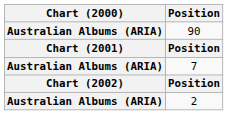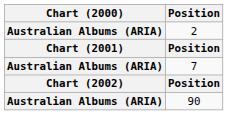 <table class="wikitable sortable plainrowheaders" style="text-align:center">
 <tr>
 <th scope="col">Chart (2000)</th>
 <th scope="col">Position</th>
 </tr>
 <tr>
 <th scope="row">Australian Albums (ARIA)</th>
-<td>90</td>
+<td>2</td>
 </tr>
 <tr>
 <th scope="col">Chart (2001)</th>
 <th scope="col">Position</th>
 </tr>
 <tr>
 <th scope="row">Australian Albums (ARIA)</th>
 <td>7</td>
 </tr>
 <tr>
 <th scope="col">Chart (2002)</th>
 <th scope="col">Position</th>
 </tr>
 <tr>
 <th scope="row">Australian Albums (ARIA)</th>
-<td>2</td>
+<td>90</td>
 </tr>
 </table>
